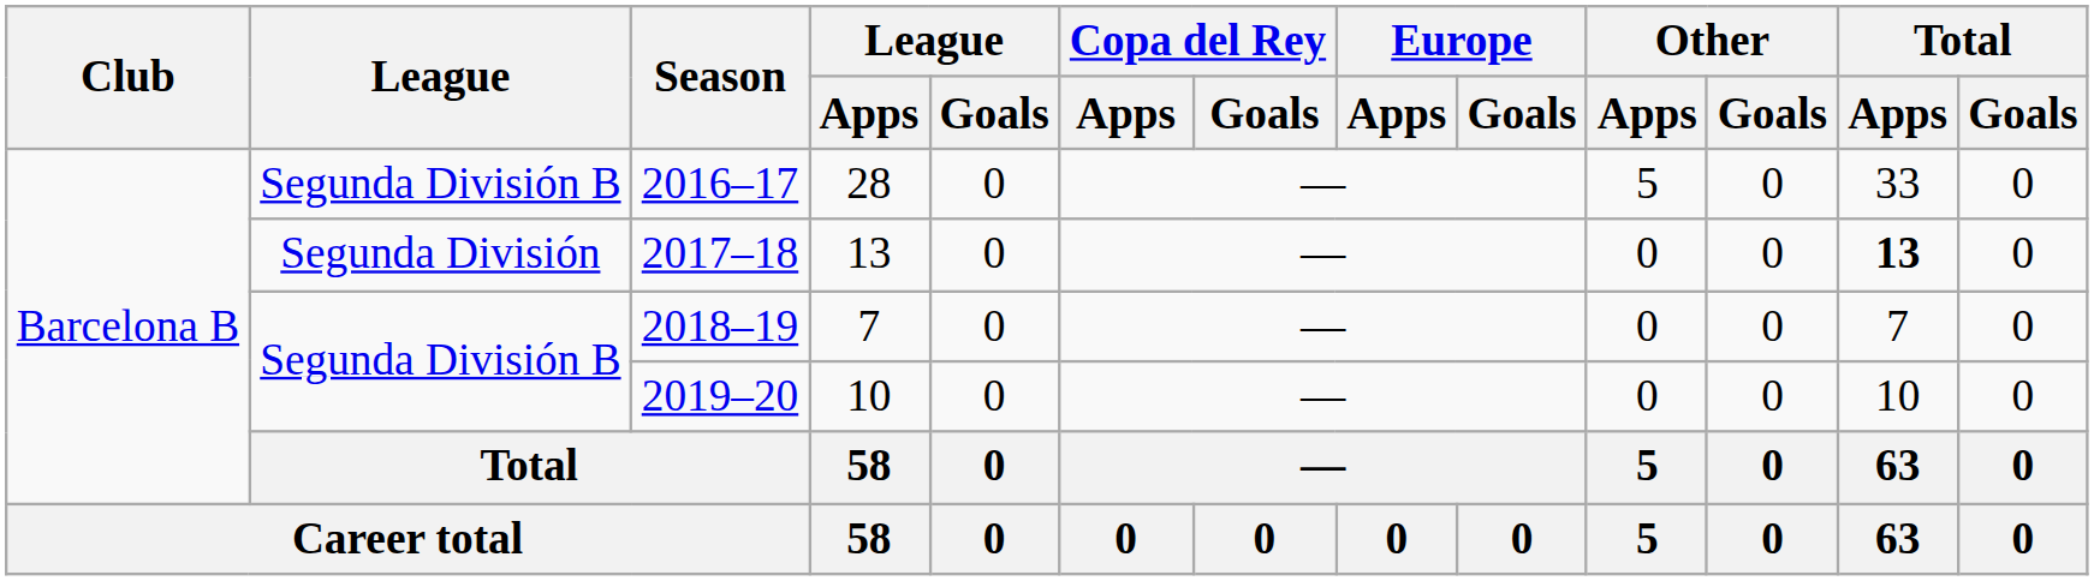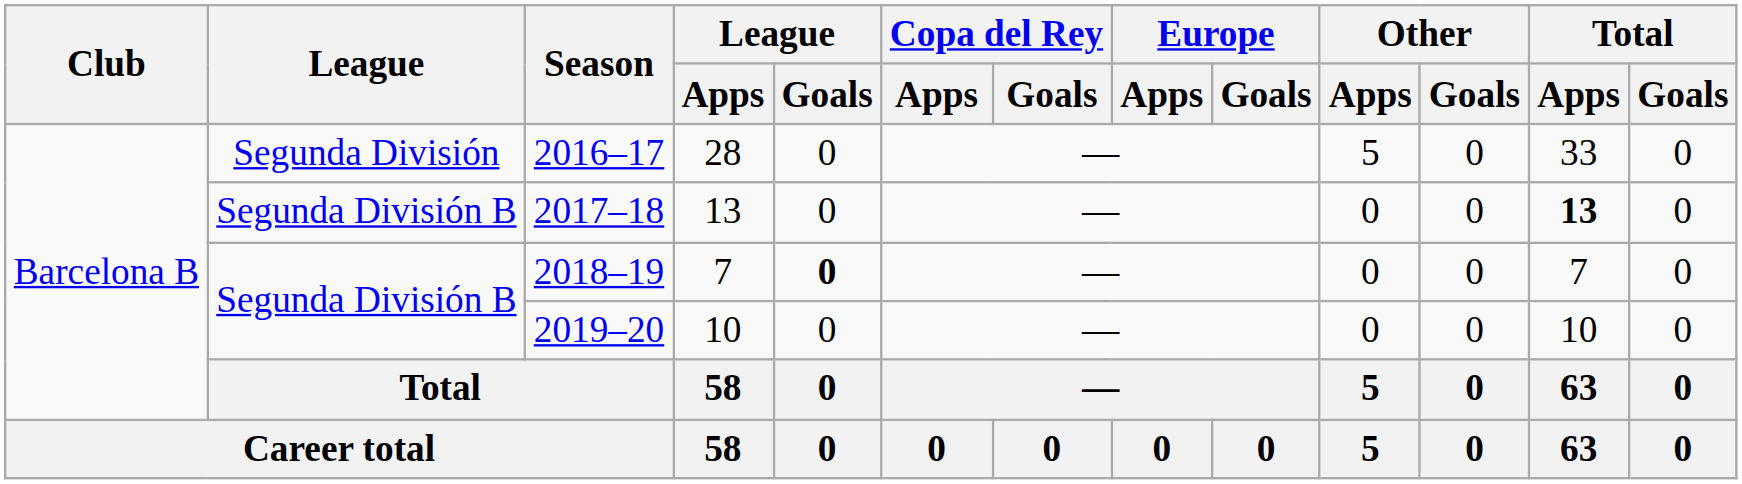 <table class="wikitable" style="text-align:center;">
 <tr>
 <th rowspan="2">Club</th>
 <th rowspan="2">League</th>
 <th rowspan="2">Season</th>
 <th colspan="2">League</th>
 <th colspan="2"><a href='#'>Copa del Rey</a></th>
 <th colspan="2"><a href='#'>Europe</a></th>
 <th colspan="2">Other</th>
 <th colspan="2">Total</th>
 </tr>
 <tr>
 <th>Apps</th>
 <th>Goals</th>
 <th>Apps</th>
 <th>Goals</th>
 <th>Apps</th>
 <th>Goals</th>
 <th>Apps</th>
 <th>Goals</th>
 <th>Apps</th>
 <th>Goals</th>
 </tr>
 <tr>
 <td rowspan="5"><a href='#'>Barcelona B</a></td>
-<td><a href='#'>Segunda División B</a></td>
+<td><a href='#'>Segunda División</a></td>
 <td><a href='#'>2016–17</a></td>
 <td>28</td>
 <td>0</td>
 <td colspan=4>—</td>
 <td>5</td>
 <td>0</td>
 <td>33</td>
 <td>0</td>
 </tr>
 <tr>
-<td><a href='#'>Segunda División</a></td>
+<td><a href='#'>Segunda División B</a></td>
 <td><a href='#'>2017–18</a></td>
 <td>13</td>
 <td>0</td>
 <td colspan=4>—</td>
 <td>0</td>
 <td>0</td>
 <td><strong>13</strong></td>
 <td>0</td>
 </tr>
 <tr>
 <td rowspan=2><a href='#'>Segunda División B</a></td>
 <td><a href='#'>2018–19</a></td>
 <td>7</td>
-<td>0</td>
+<td><strong>0</strong></td>
 <td colspan=4>—</td>
 <td>0</td>
 <td>0</td>
 <td>7</td>
 <td>0</td>
 </tr>
 <tr>
 <td><a href='#'>2019–20</a></td>
 <td>10</td>
 <td>0</td>
 <td colspan=4>—</td>
 <td>0</td>
 <td>0</td>
 <td>10</td>
 <td>0</td>
 </tr>
 <tr>
 <th colspan="2">Total</th>
 <th>58</th>
 <th>0</th>
 <th colspan=4>—</th>
 <th>5</th>
 <th>0</th>
 <th>63</th>
 <th>0</th>
 </tr>
 <tr>
 <th colspan="3">Career total</th>
 <th>58</th>
 <th>0</th>
 <th>0</th>
 <th>0</th>
 <th>0</th>
 <th>0</th>
 <th>5</th>
 <th>0</th>
 <th>63</th>
 <th>0</th>
 </tr>
 </table>
